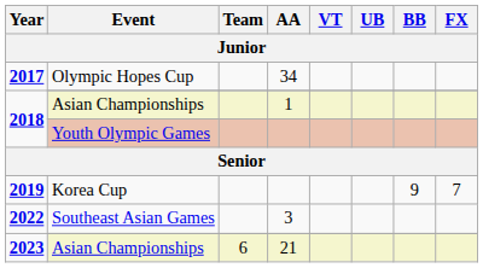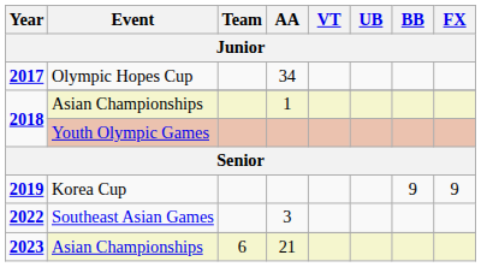 <table class="wikitable" style="text-align:center; font-size:95%;">
 <tr>
 <th align="center">Year</th>
 <th align="center">Event</th>
 <th style="width:30px;">Team</th>
 <th style="width:30px;">AA</th>
 <th style="width:30px;"><a href='#'>VT</a></th>
 <th style="width:30px;"><a href='#'>UB</a></th>
 <th style="width:30px;"><a href='#'>BB</a></th>
 <th style="width:30px;"><a href='#'>FX</a></th>
 </tr>
 <tr>
 <th colspan="8"><strong>Junior</strong></th>
 </tr>
 <tr>
 <td rowspan="1"><strong><a href='#'>2017</a></strong></td>
 <td align=left>Olympic Hopes Cup</td>
 <td></td>
 <td>34</td>
 <td></td>
 <td></td>
 <td></td>
 <td></td>
 </tr>
 <tr>
 <td rowspan="3"><strong><a href='#'>2018</a></strong></td>
 </tr>
 <tr bgcolor=#F5F6CE>
 <td align=left>Asian Championships</td>
 <td></td>
 <td>1</td>
 <td></td>
 <td></td>
 <td></td>
 <td></td>
 </tr>
 <tr bgcolor=#EBC2AF>
 <td align=left><a href='#'>Youth Olympic Games</a></td>
 <td></td>
 <td></td>
 <td></td>
 <td></td>
 <td></td>
 <td></td>
 </tr>
 <tr>
 <th colspan="8"><strong>Senior</strong></th>
 </tr>
 <tr>
 <td rowspan="1"><strong><a href='#'>2019</a></strong></td>
 <td align=left>Korea Cup</td>
 <td></td>
 <td></td>
 <td></td>
 <td></td>
 <td>9</td>
-<td>7</td>
+<td>9</td>
 </tr>
 <tr>
 <td rowspan="1"><strong><a href='#'>2022</a></strong></td>
 <td align=left><a href='#'>Southeast Asian Games</a></td>
 <td></td>
 <td>3</td>
 <td></td>
 <td></td>
 <td></td>
 <td></td>
 </tr>
 <tr>
 <td rowspan="2"><strong><a href='#'>2023</a></strong></td>
 </tr>
 <tr bgcolor=#F5F6CE>
 <td align=left><a href='#'>Asian Championships</a></td>
 <td>6</td>
 <td>21</td>
 <td></td>
 <td></td>
 <td></td>
 <td></td>
 </tr>
 </table>
